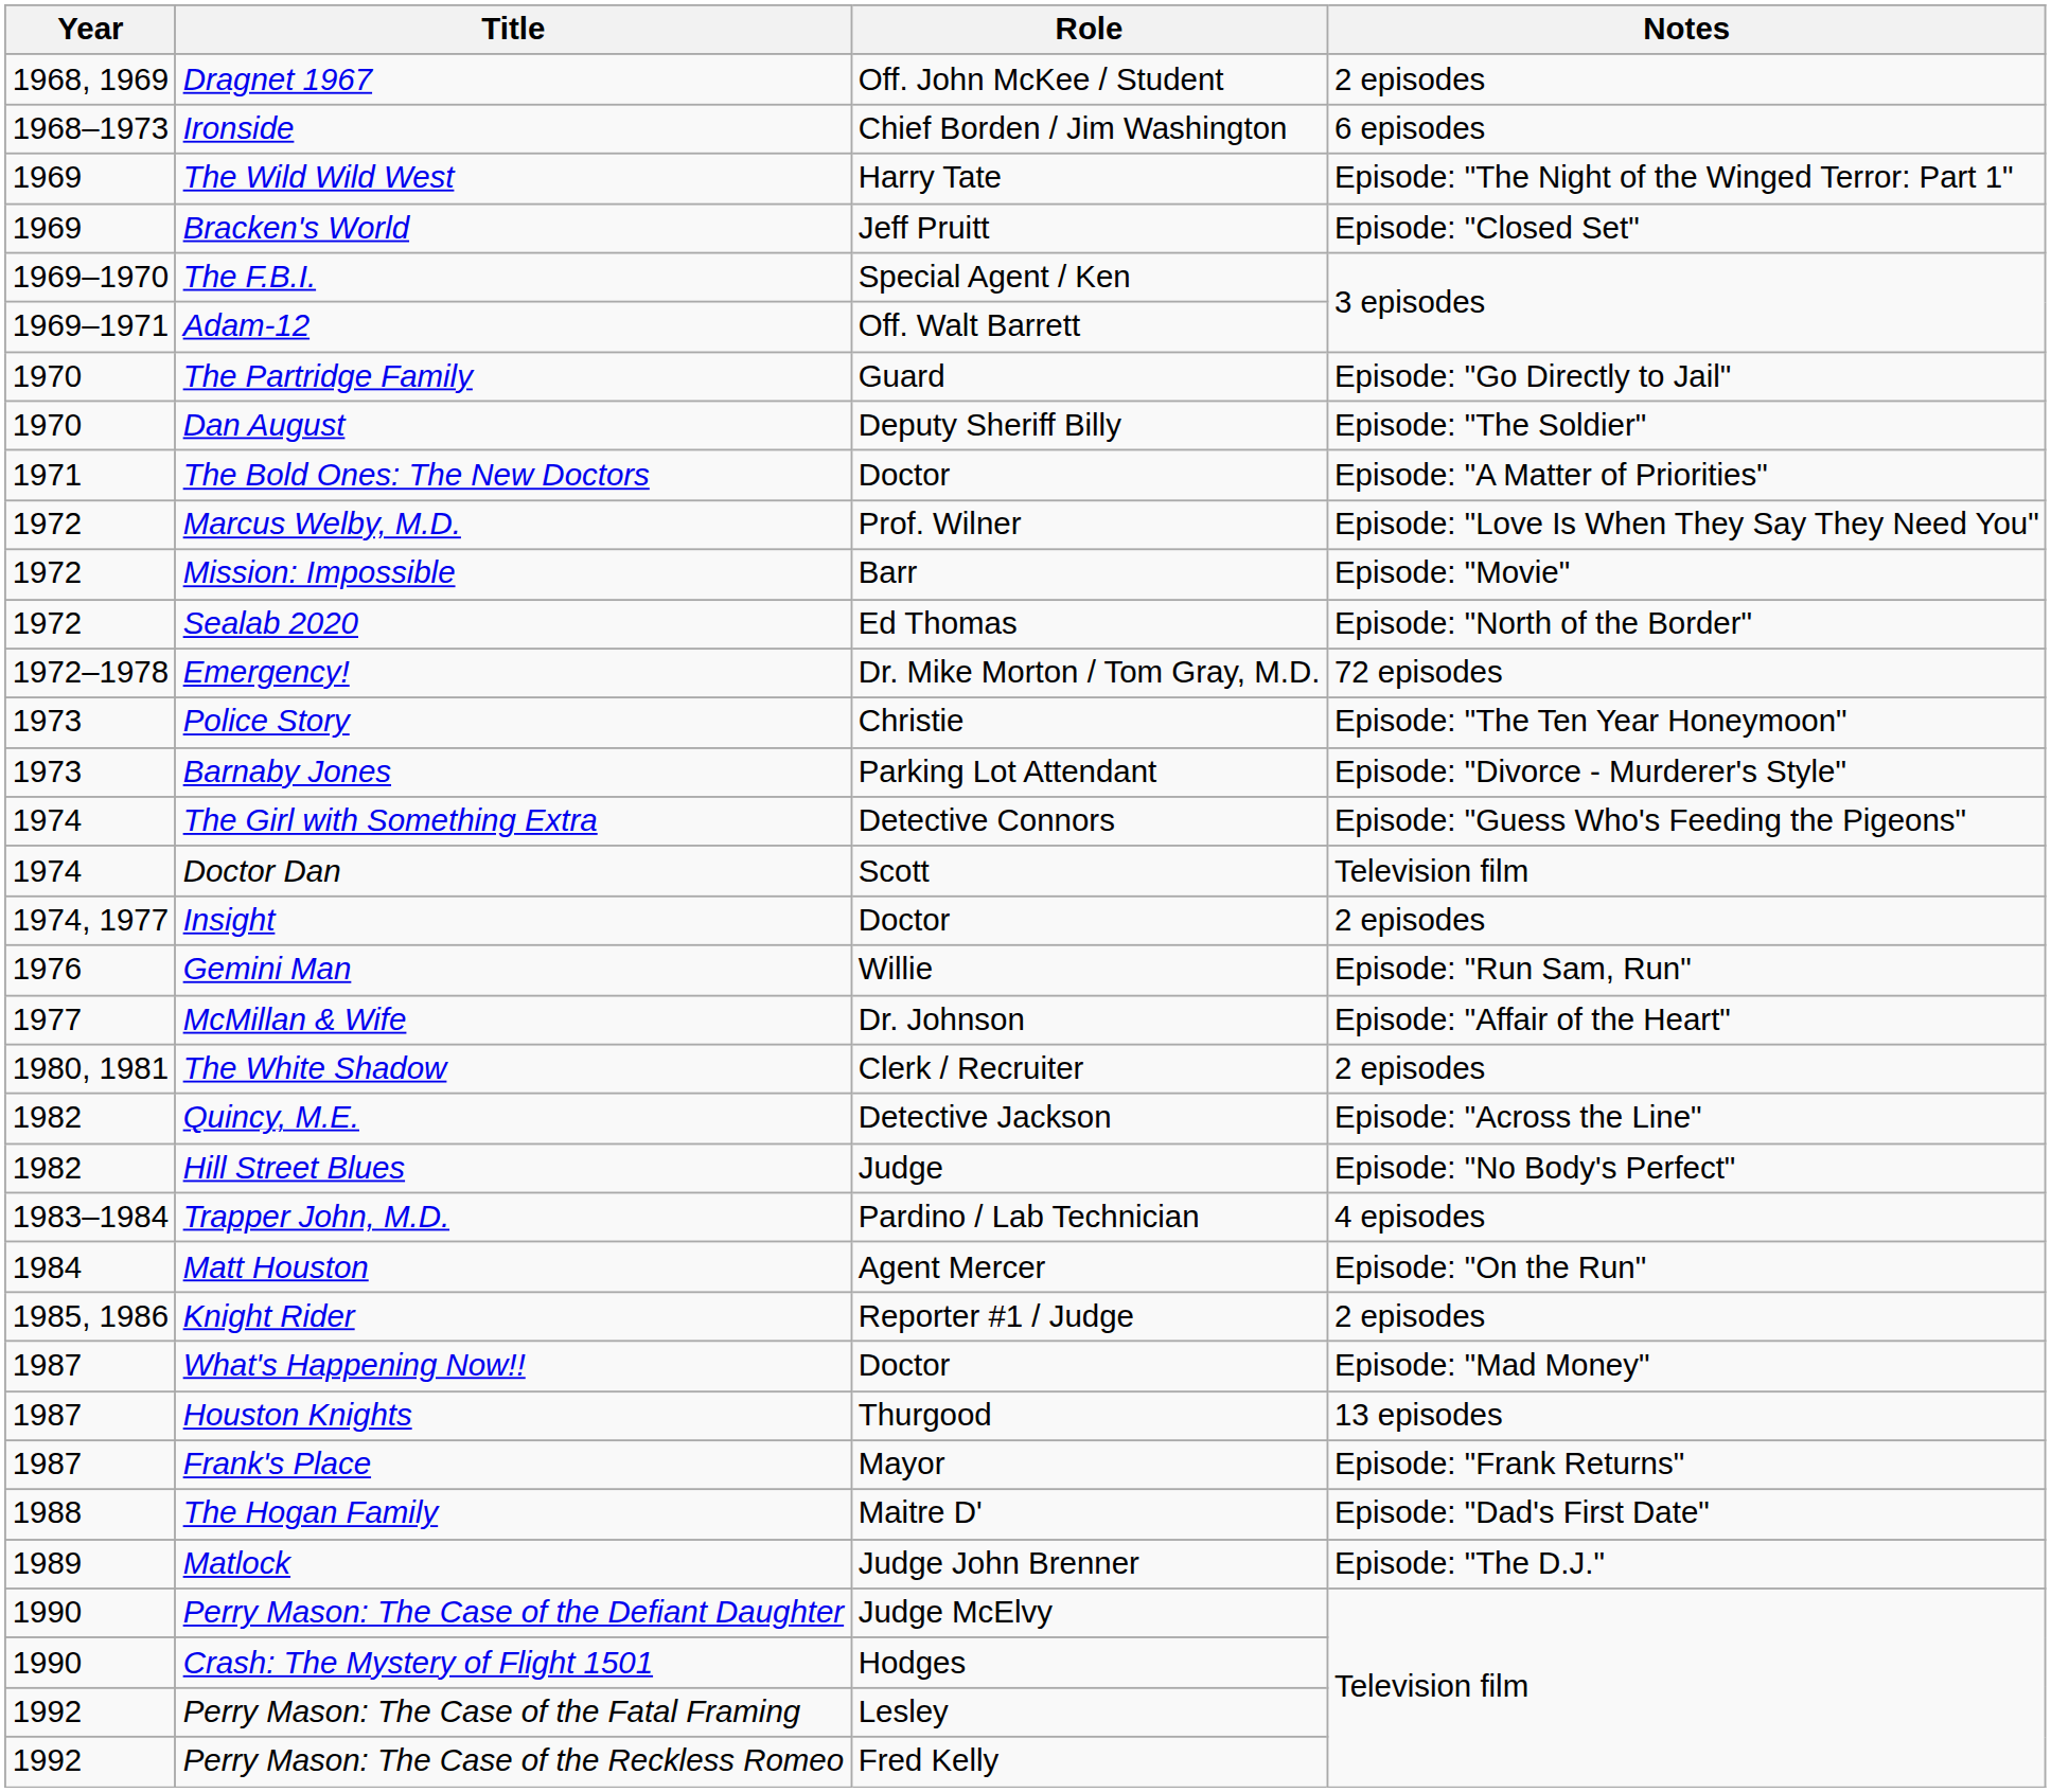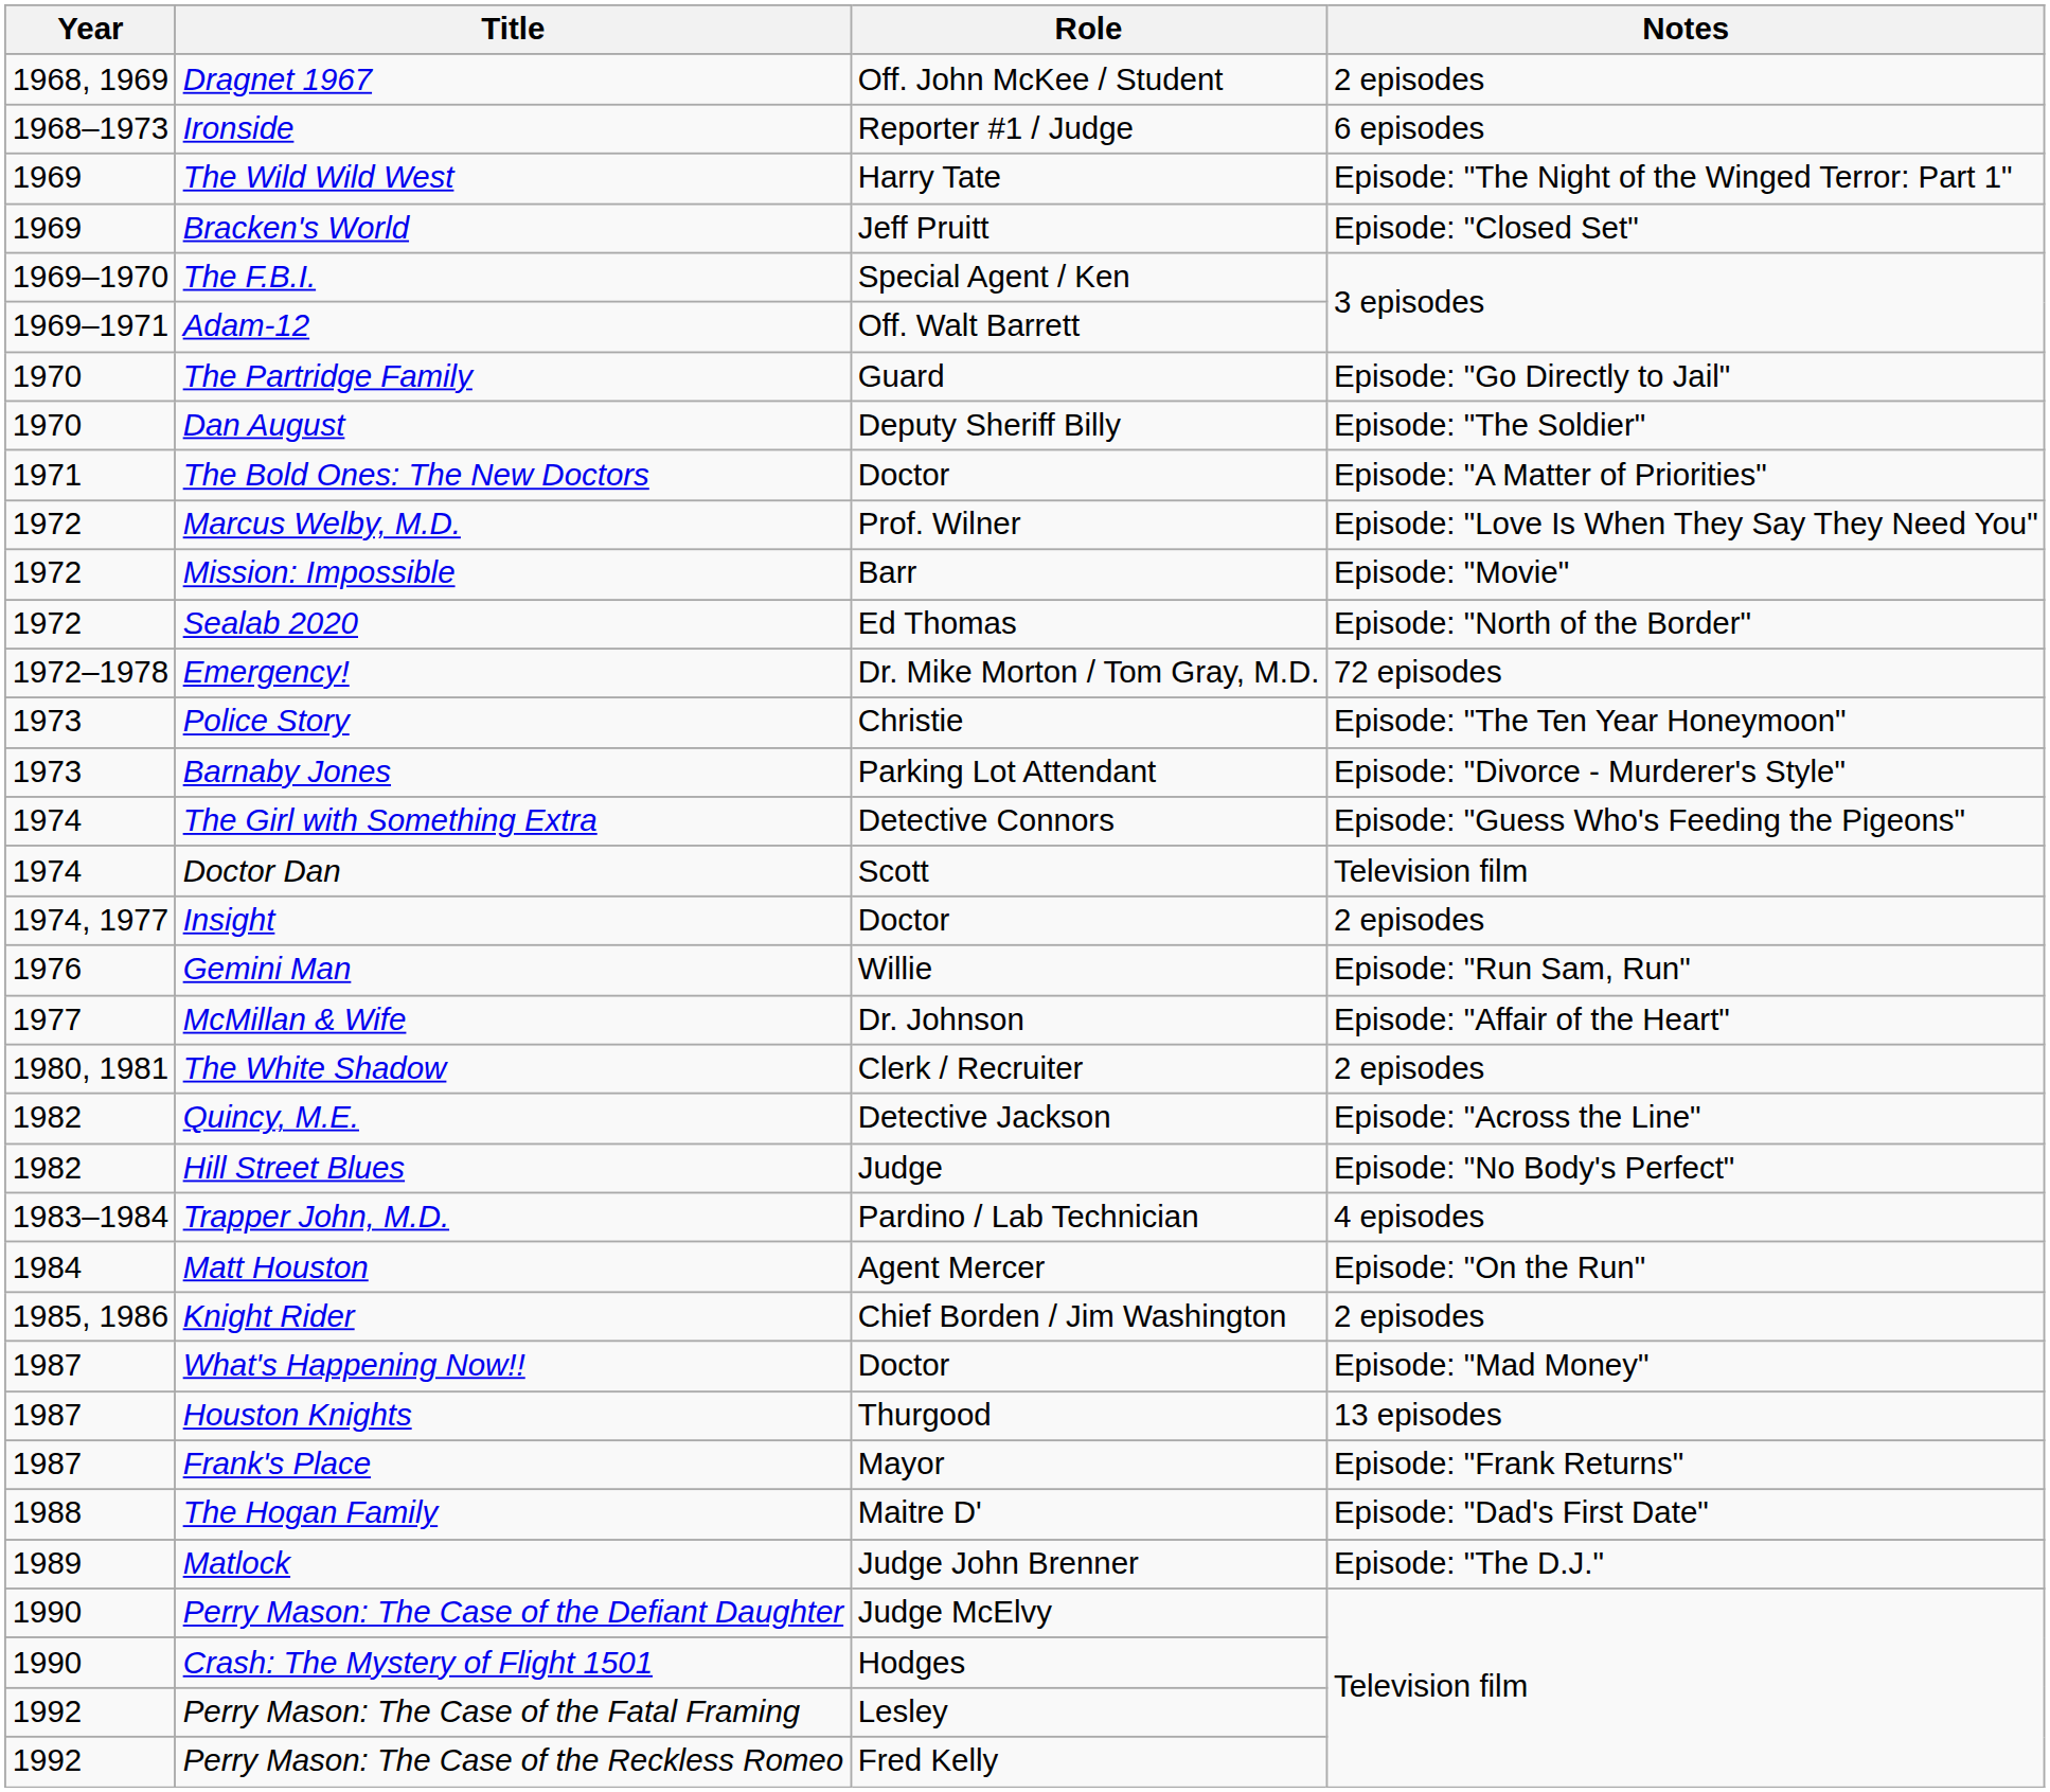 <table class="wikitable sortable">
 <tr>
 <th>Year</th>
 <th>Title</th>
 <th>Role</th>
 <th>Notes</th>
 </tr>
 <tr>
 <td>1968, 1969</td>
 <td><a href='#'><em>Dragnet 1967</em></a></td>
 <td>Off. John McKee / Student</td>
 <td>2 episodes</td>
 </tr>
 <tr>
 <td>1968–1973</td>
 <td><a href='#'><em>Ironside</em></a></td>
-<td>Chief Borden / Jim Washington</td>
+<td>Reporter #1 / Judge</td>
 <td>6 episodes</td>
 </tr>
 <tr>
 <td>1969</td>
 <td><em><a href='#'>The Wild Wild West</a></em></td>
 <td>Harry Tate</td>
 <td>Episode: "The Night of the Winged Terror: Part 1"</td>
 </tr>
 <tr>
 <td>1969</td>
 <td><em><a href='#'>Bracken's World</a></em></td>
 <td>Jeff Pruitt</td>
 <td>Episode: "Closed Set"</td>
 </tr>
 <tr>
 <td>1969–1970</td>
 <td><a href='#'><em>The F.B.I.</em></a></td>
 <td>Special Agent / Ken</td>
 <td rowspan="2">3 episodes</td>
 </tr>
 <tr>
 <td>1969–1971</td>
 <td><em><a href='#'>Adam-12</a></em></td>
 <td>Off. Walt Barrett</td>
 </tr>
 <tr>
 <td>1970</td>
 <td><em><a href='#'>The Partridge Family</a></em></td>
 <td>Guard</td>
 <td>Episode: "Go Directly to Jail"</td>
 </tr>
 <tr>
 <td>1970</td>
 <td><em><a href='#'>Dan August</a></em></td>
 <td>Deputy Sheriff Billy</td>
 <td>Episode: "The Soldier"</td>
 </tr>
 <tr>
 <td>1971</td>
 <td><em><a href='#'>The Bold Ones: The New Doctors</a></em></td>
 <td>Doctor</td>
 <td>Episode: "A Matter of Priorities"</td>
 </tr>
 <tr>
 <td>1972</td>
 <td><em><a href='#'>Marcus Welby, M.D.</a></em></td>
 <td>Prof. Wilner</td>
 <td>Episode: "Love Is When They Say They Need You"</td>
 </tr>
 <tr>
 <td>1972</td>
 <td><a href='#'><em>Mission: Impossible</em></a></td>
 <td>Barr</td>
 <td>Episode: "Movie"</td>
 </tr>
 <tr>
 <td>1972</td>
 <td><em><a href='#'>Sealab 2020</a></em></td>
 <td>Ed Thomas</td>
 <td>Episode: "North of the Border"</td>
 </tr>
 <tr>
 <td>1972–1978</td>
 <td><em><a href='#'>Emergency!</a></em></td>
 <td>Dr. Mike Morton / Tom Gray, M.D.</td>
 <td>72 episodes</td>
 </tr>
 <tr>
 <td>1973</td>
 <td><a href='#'><em>Police Story</em></a></td>
 <td>Christie</td>
 <td>Episode: "The Ten Year Honeymoon"</td>
 </tr>
 <tr>
 <td>1973</td>
 <td><em><a href='#'>Barnaby Jones</a></em></td>
 <td>Parking Lot Attendant</td>
 <td>Episode: "Divorce - Murderer's Style"</td>
 </tr>
 <tr>
 <td>1974</td>
 <td><em><a href='#'>The Girl with Something Extra</a></em></td>
 <td>Detective Connors</td>
 <td>Episode: "Guess Who's Feeding the Pigeons"</td>
 </tr>
 <tr>
 <td>1974</td>
 <td><em>Doctor Dan</em></td>
 <td>Scott</td>
 <td>Television film</td>
 </tr>
 <tr>
 <td>1974, 1977</td>
 <td><a href='#'><em>Insight</em></a></td>
 <td>Doctor</td>
 <td>2 episodes</td>
 </tr>
 <tr>
 <td>1976</td>
 <td><a href='#'><em>Gemini Man</em></a></td>
 <td>Willie</td>
 <td>Episode: "Run Sam, Run"</td>
 </tr>
 <tr>
 <td>1977</td>
 <td><em><a href='#'>McMillan & Wife</a></em></td>
 <td>Dr. Johnson</td>
 <td>Episode: "Affair of the Heart"</td>
 </tr>
 <tr>
 <td>1980, 1981</td>
 <td><a href='#'><em>The White Shadow</em></a></td>
 <td>Clerk / Recruiter</td>
 <td>2 episodes</td>
 </tr>
 <tr>
 <td>1982</td>
 <td><em><a href='#'>Quincy, M.E.</a></em></td>
 <td>Detective Jackson</td>
 <td>Episode: "Across the Line"</td>
 </tr>
 <tr>
 <td>1982</td>
 <td><em><a href='#'>Hill Street Blues</a></em></td>
 <td>Judge</td>
 <td>Episode: "No Body's Perfect"</td>
 </tr>
 <tr>
 <td>1983–1984</td>
 <td><em><a href='#'>Trapper John, M.D.</a></em></td>
 <td>Pardino / Lab Technician</td>
 <td>4 episodes</td>
 </tr>
 <tr>
 <td>1984</td>
 <td><em><a href='#'>Matt Houston</a></em></td>
 <td>Agent Mercer</td>
 <td>Episode: "On the Run"</td>
 </tr>
 <tr>
 <td>1985, 1986</td>
 <td><a href='#'><em>Knight Rider</em></a></td>
-<td>Reporter #1 / Judge</td>
+<td>Chief Borden / Jim Washington</td>
 <td>2 episodes</td>
 </tr>
 <tr>
 <td>1987</td>
 <td><em><a href='#'>What's Happening Now!!</a></em></td>
 <td>Doctor</td>
 <td>Episode: "Mad Money"</td>
 </tr>
 <tr>
 <td>1987</td>
 <td><em><a href='#'>Houston Knights</a></em></td>
 <td>Thurgood</td>
 <td>13 episodes</td>
 </tr>
 <tr>
 <td>1987</td>
 <td><em><a href='#'>Frank's Place</a></em></td>
 <td>Mayor</td>
 <td>Episode: "Frank Returns"</td>
 </tr>
 <tr>
 <td>1988</td>
 <td><em><a href='#'>The Hogan Family</a></em></td>
 <td>Maitre D'</td>
 <td>Episode: "Dad's First Date"</td>
 </tr>
 <tr>
 <td>1989</td>
 <td><a href='#'><em>Matlock</em></a></td>
 <td>Judge John Brenner</td>
 <td>Episode: "The D.J."</td>
 </tr>
 <tr>
 <td>1990</td>
 <td><em><a href='#'>Perry Mason: The Case of the Defiant Daughter</a></em></td>
 <td>Judge McElvy</td>
 <td rowspan="4">Television film</td>
 </tr>
 <tr>
 <td>1990</td>
 <td><em><a href='#'>Crash: The Mystery of Flight 1501</a></em></td>
 <td>Hodges</td>
 </tr>
 <tr>
 <td>1992</td>
 <td><em>Perry Mason: The Case of the Fatal Framing</em></td>
 <td>Lesley</td>
 </tr>
 <tr>
 <td>1992</td>
 <td><em>Perry Mason: The Case of the Reckless Romeo</em></td>
 <td>Fred Kelly</td>
 </tr>
 </table>
